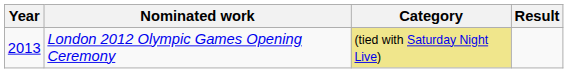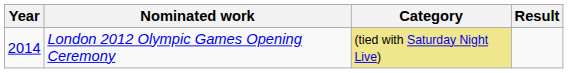 <table class="wikitable">
 <tr>
 <th>Year</th>
 <th>Nominated work</th>
 <th>Category</th>
 <th>Result</th>
 </tr>
 <tr>
-<td><a href='#'>2013</a></td>
+<td><a href='#'>2014</a></td>
 <td><em><a href='#'>London 2012 Olympic Games Opening Ceremony</a></em></td>
 <td style="background: khaki;">  <small>(tied with <a href='#'>Saturday Night Live</a>)</small></td>
 <td></td>
 </tr>
 </table>
